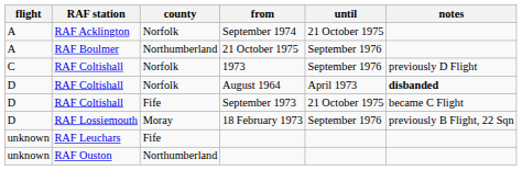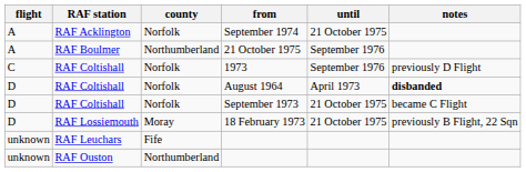 <table class=wikitable>
 <tr>
 <th>flight</th>
 <th>RAF station</th>
 <th>county</th>
 <th>from</th>
 <th>until</th>
 <th>notes</th>
 </tr>
 <tr>
 <td>A</td>
 <td><a href='#'>RAF Acklington</a></td>
 <td>Norfolk</td>
 <td>September 1974</td>
 <td>21 October 1975</td>
 <td></td>
 </tr>
 <tr>
 <td>A</td>
 <td><a href='#'>RAF Boulmer</a></td>
 <td>Northumberland</td>
 <td>21 October 1975</td>
 <td>September 1976</td>
 <td></td>
 </tr>
 <tr>
 <td>C</td>
 <td><a href='#'>RAF Coltishall</a></td>
 <td>Norfolk</td>
 <td>1973</td>
 <td>September 1976</td>
 <td>previously D Flight</td>
 </tr>
 <tr>
 <td>D</td>
 <td><a href='#'>RAF Coltishall</a></td>
 <td>Norfolk</td>
 <td>August 1964</td>
 <td>April 1973</td>
 <td><strong>disbanded</strong></td>
 </tr>
 <tr>
 <td>D</td>
 <td><a href='#'>RAF Coltishall</a></td>
-<td>Fife</td>
+<td>Norfolk</td>
 <td>September 1973</td>
 <td>21 October 1975</td>
 <td>became C Flight</td>
 </tr>
 <tr>
 <td>D</td>
 <td><a href='#'>RAF Lossiemouth</a></td>
 <td>Moray</td>
 <td>18 February 1973</td>
-<td>September 1976</td>
+<td>21 October 1975</td>
 <td>previously B Flight, 22 Sqn</td>
 </tr>
 <tr>
 <td>unknown</td>
 <td><a href='#'>RAF Leuchars</a></td>
 <td>Fife</td>
 <td></td>
 <td></td>
 <td></td>
 </tr>
 <tr>
 <td>unknown</td>
 <td><a href='#'>RAF Ouston</a></td>
 <td>Northumberland</td>
 <td></td>
 <td></td>
 <td></td>
 </tr>
 </table>
